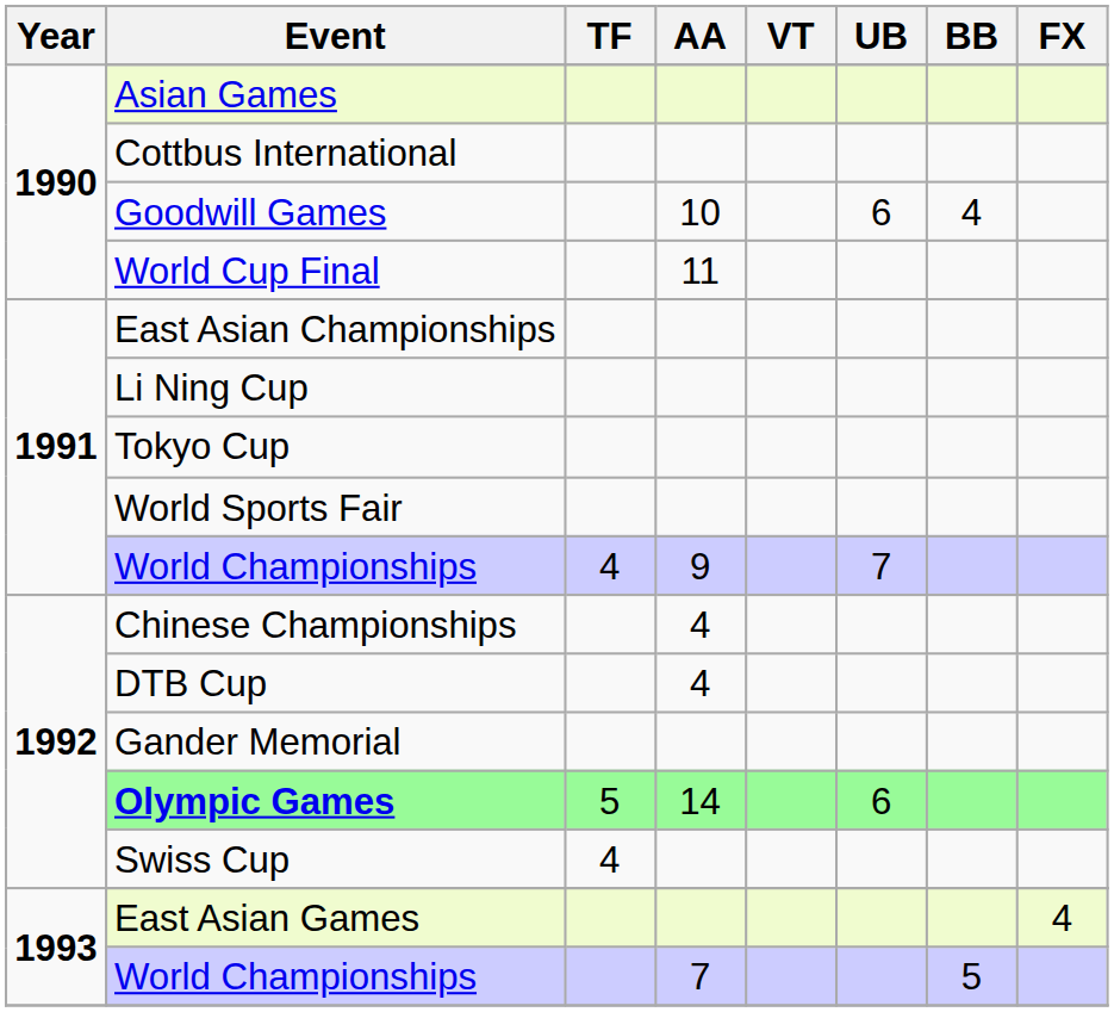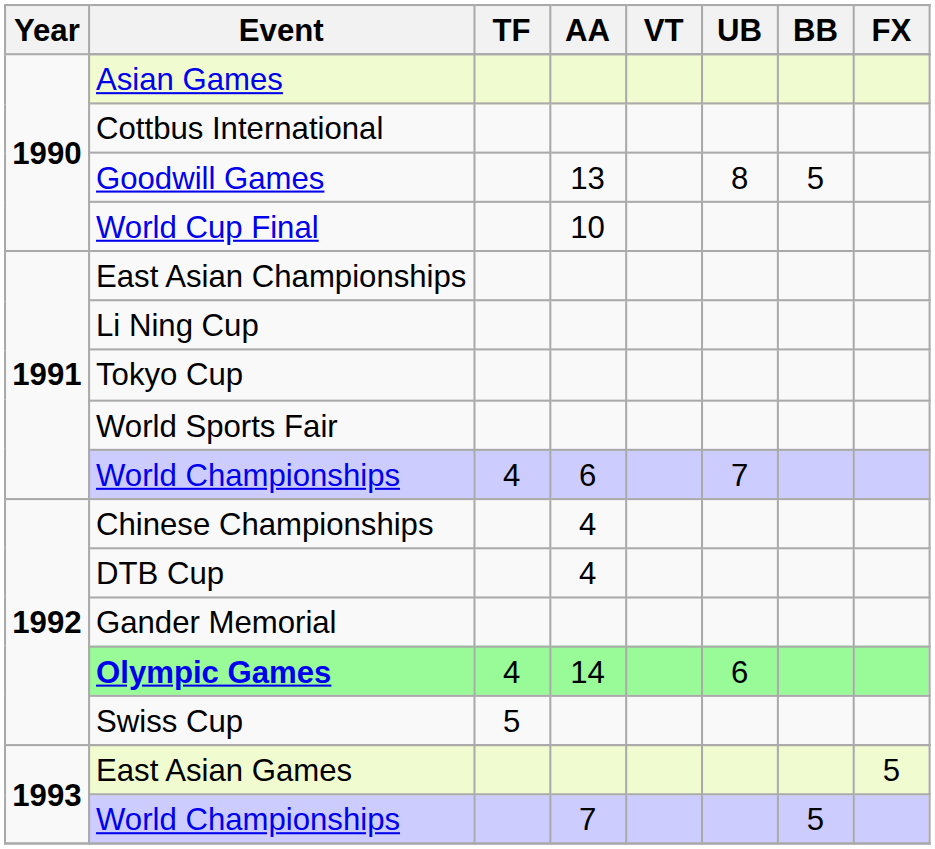 <table class="wikitable" style="text-align:center; font-size:95%;">
 <tr>
 <th align="center">Year</th>
 <th align="center">Event</th>
 <th style="width:30px;">TF</th>
 <th style="width:30px;">AA</th>
 <th style="width:30px;">VT</th>
 <th style="width:30px;">UB</th>
 <th style="width:30px;">BB</th>
 <th style="width:30px;">FX</th>
 </tr>
 <tr>
 <td rowspan="5"><strong>1990</strong></td>
 </tr>
 <tr bgcolor=#f0fccf>
 <td align="left"><a href='#'>Asian Games</a></td>
 <td></td>
 <td></td>
 <td></td>
 <td></td>
 <td></td>
 <td></td>
 </tr>
 <tr>
 <td align="left">Cottbus International</td>
 <td></td>
 <td></td>
 <td></td>
 <td></td>
 <td></td>
 <td></td>
 </tr>
 <tr>
 <td align="left"><a href='#'>Goodwill Games</a></td>
 <td></td>
-<td>10</td>
+<td>13</td>
 <td></td>
-<td>6</td>
-<td>4</td>
+<td>8</td>
+<td>5</td>
 <td></td>
 </tr>
 <tr>
 <td align="left"><a href='#'>World Cup Final</a></td>
 <td></td>
-<td>11</td>
+<td>10</td>
 <td></td>
 <td></td>
 <td></td>
 <td></td>
 </tr>
 <tr>
 <td rowspan="5"><strong>1991</strong></td>
 <td align="left">East Asian Championships</td>
 <td></td>
 <td></td>
 <td></td>
 <td></td>
 <td></td>
 <td></td>
 </tr>
 <tr>
 <td align="left">Li Ning Cup</td>
 <td></td>
 <td></td>
 <td></td>
 <td></td>
 <td></td>
 <td></td>
 </tr>
 <tr>
 <td align="left">Tokyo Cup</td>
 <td></td>
 <td></td>
 <td></td>
 <td></td>
 <td></td>
 <td></td>
 </tr>
 <tr>
 <td align="left">World Sports Fair</td>
 <td></td>
 <td></td>
 <td></td>
 <td></td>
 <td></td>
 <td></td>
 </tr>
 <tr bgcolor=#CCCCFF>
 <td align="left"><a href='#'>World Championships</a></td>
 <td>4</td>
-<td>9</td>
+<td>6</td>
 <td></td>
 <td>7</td>
 <td></td>
 <td></td>
 </tr>
 <tr>
 <td rowspan="5"><strong>1992</strong></td>
 <td align="left">Chinese Championships</td>
 <td></td>
 <td>4</td>
 <td></td>
 <td></td>
 <td></td>
 <td></td>
 </tr>
 <tr>
 <td align="left">DTB Cup</td>
 <td></td>
 <td>4</td>
 <td></td>
 <td></td>
 <td></td>
 <td></td>
 </tr>
 <tr>
 <td align="left">Gander Memorial</td>
 <td></td>
 <td></td>
 <td></td>
 <td></td>
 <td></td>
 <td></td>
 </tr>
 <tr style="background:#98fb98;">
 <td align="left"><strong><a href='#'>Olympic Games</a></strong></td>
-<td>5</td>
+<td>4</td>
 <td>14</td>
 <td></td>
 <td>6</td>
 <td></td>
 <td></td>
 </tr>
 <tr>
 <td align="left">Swiss Cup</td>
-<td>4</td>
+<td>5</td>
 <td></td>
 <td></td>
 <td></td>
 <td></td>
 <td></td>
 </tr>
 <tr>
 <td rowspan="3"><strong>1993</strong></td>
 </tr>
 <tr bgcolor=#f0fccf>
 <td align="left">East Asian Games</td>
 <td></td>
 <td></td>
 <td></td>
 <td></td>
 <td></td>
-<td>4</td>
+<td>5</td>
 </tr>
 <tr bgcolor=#CCCCFF>
 <td align="left"><a href='#'>World Championships</a></td>
 <td></td>
 <td>7</td>
 <td></td>
 <td></td>
 <td>5</td>
 <td></td>
 </tr>
 <tr>
 </tr>
 </table>
